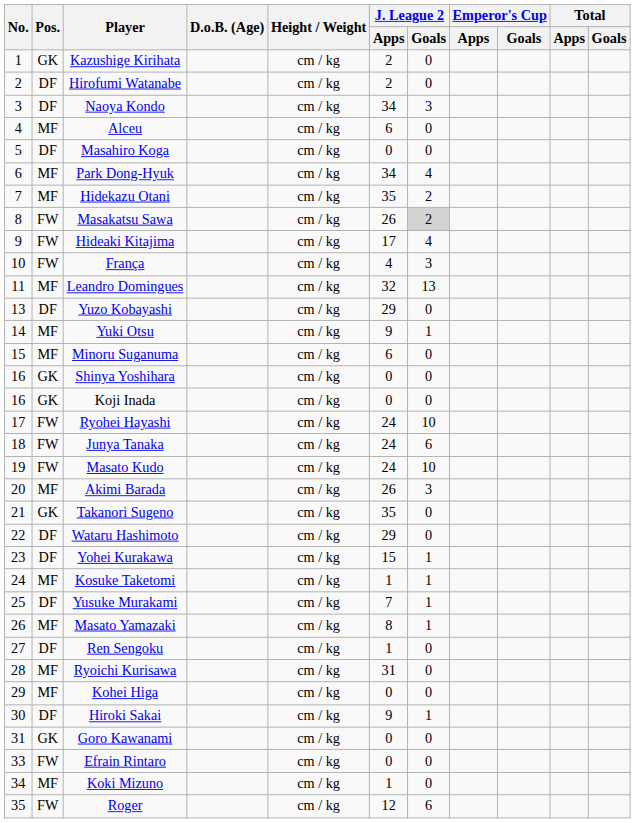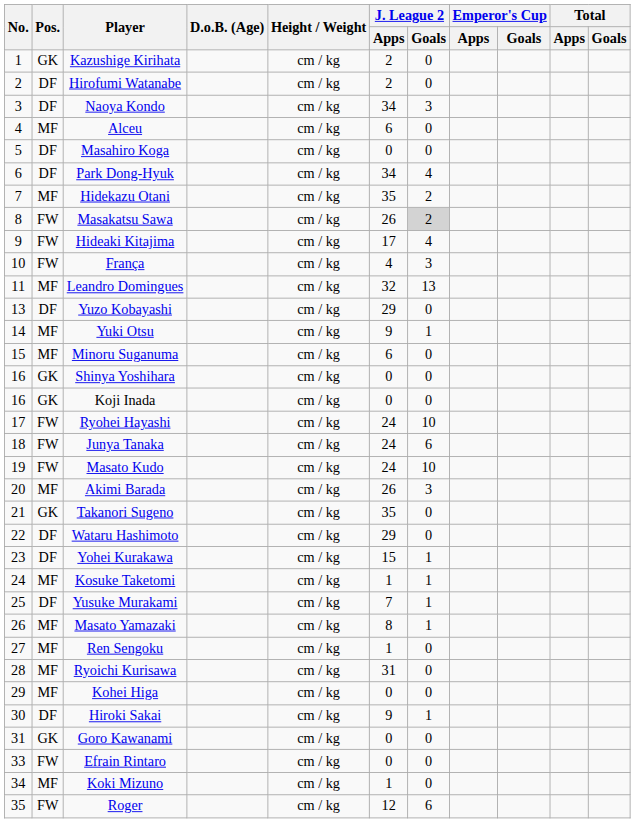 <table class="wikitable" style="text-align:center;">
 <tr>
 <th rowspan="2">No.</th>
 <th rowspan="2">Pos.</th>
 <th rowspan="2">Player</th>
 <th rowspan="2">D.o.B. (Age)</th>
 <th rowspan="2">Height / Weight</th>
 <th colspan="2"><a href='#'>J. League 2</a></th>
 <th colspan="2"><a href='#'>Emperor's Cup</a></th>
 <th colspan="2">Total</th>
 </tr>
 <tr>
 <th>Apps</th>
 <th>Goals</th>
 <th>Apps</th>
 <th>Goals</th>
 <th>Apps</th>
 <th>Goals</th>
 </tr>
 <tr>
 <td>1</td>
 <td>GK</td>
 <td><a href='#'>Kazushige Kirihata</a></td>
 <td></td>
 <td>cm / kg</td>
 <td>2</td>
 <td>0</td>
 <td></td>
 <td></td>
 <td></td>
 <td></td>
 </tr>
 <tr>
 <td>2</td>
 <td>DF</td>
 <td><a href='#'>Hirofumi Watanabe</a></td>
 <td></td>
 <td>cm / kg</td>
 <td>2</td>
 <td>0</td>
 <td></td>
 <td></td>
 <td></td>
 <td></td>
 </tr>
 <tr>
 <td>3</td>
 <td>DF</td>
 <td><a href='#'>Naoya Kondo</a></td>
 <td></td>
 <td>cm / kg</td>
 <td>34</td>
 <td>3</td>
 <td></td>
 <td></td>
 <td></td>
 <td></td>
 </tr>
 <tr>
 <td>4</td>
 <td>MF</td>
 <td><a href='#'>Alceu</a></td>
 <td></td>
 <td>cm / kg</td>
 <td>6</td>
 <td>0</td>
 <td></td>
 <td></td>
 <td></td>
 <td></td>
 </tr>
 <tr>
 <td>5</td>
 <td>DF</td>
 <td><a href='#'>Masahiro Koga</a></td>
 <td></td>
 <td>cm / kg</td>
 <td>0</td>
 <td>0</td>
 <td></td>
 <td></td>
 <td></td>
 <td></td>
 </tr>
 <tr>
 <td>6</td>
-<td>MF</td>
+<td>DF</td>
 <td><a href='#'>Park Dong-Hyuk</a></td>
 <td></td>
 <td>cm / kg</td>
 <td>34</td>
 <td>4</td>
 <td></td>
 <td></td>
 <td></td>
 <td></td>
 </tr>
 <tr>
 <td>7</td>
 <td>MF</td>
 <td><a href='#'>Hidekazu Otani</a></td>
 <td></td>
 <td>cm / kg</td>
 <td>35</td>
 <td>2</td>
 <td></td>
 <td></td>
 <td></td>
 <td></td>
 </tr>
 <tr>
 <td>8</td>
 <td>FW</td>
 <td><a href='#'>Masakatsu Sawa</a></td>
 <td></td>
 <td>cm / kg</td>
 <td>26</td>
 <td style="background: lightgrey;">2</td>
 <td></td>
 <td></td>
 <td></td>
 <td></td>
 </tr>
 <tr>
 <td>9</td>
 <td>FW</td>
 <td><a href='#'>Hideaki Kitajima</a></td>
 <td></td>
 <td>cm / kg</td>
 <td>17</td>
 <td>4</td>
 <td></td>
 <td></td>
 <td></td>
 <td></td>
 </tr>
 <tr>
 <td>10</td>
 <td>FW</td>
 <td><a href='#'>França</a></td>
 <td></td>
 <td>cm / kg</td>
 <td>4</td>
 <td>3</td>
 <td></td>
 <td></td>
 <td></td>
 <td></td>
 </tr>
 <tr>
 <td>11</td>
 <td>MF</td>
 <td><a href='#'>Leandro Domingues</a></td>
 <td></td>
 <td>cm / kg</td>
 <td>32</td>
 <td>13</td>
 <td></td>
 <td></td>
 <td></td>
 <td></td>
 </tr>
 <tr>
 <td>13</td>
 <td>DF</td>
 <td><a href='#'>Yuzo Kobayashi</a></td>
 <td></td>
 <td>cm / kg</td>
 <td>29</td>
 <td>0</td>
 <td></td>
 <td></td>
 <td></td>
 <td></td>
 </tr>
 <tr>
 <td>14</td>
 <td>MF</td>
 <td><a href='#'>Yuki Otsu</a></td>
 <td></td>
 <td>cm / kg</td>
 <td>9</td>
 <td>1</td>
 <td></td>
 <td></td>
 <td></td>
 <td></td>
 </tr>
 <tr>
 <td>15</td>
 <td>MF</td>
 <td><a href='#'>Minoru Suganuma</a></td>
 <td></td>
 <td>cm / kg</td>
 <td>6</td>
 <td>0</td>
 <td></td>
 <td></td>
 <td></td>
 <td></td>
 </tr>
 <tr>
 <td>16</td>
 <td>GK</td>
 <td><a href='#'>Shinya Yoshihara</a></td>
 <td></td>
 <td>cm / kg</td>
 <td>0</td>
 <td>0</td>
 <td></td>
 <td></td>
 <td></td>
 <td></td>
 </tr>
 <tr>
 <td>16</td>
 <td>GK</td>
 <td>Koji Inada</td>
 <td></td>
 <td>cm / kg</td>
 <td>0</td>
 <td>0</td>
 <td></td>
 <td></td>
 <td></td>
 <td></td>
 </tr>
 <tr>
 <td>17</td>
 <td>FW</td>
 <td><a href='#'>Ryohei Hayashi</a></td>
 <td></td>
 <td>cm / kg</td>
 <td>24</td>
 <td>10</td>
 <td></td>
 <td></td>
 <td></td>
 <td></td>
 </tr>
 <tr>
 <td>18</td>
 <td>FW</td>
 <td><a href='#'>Junya Tanaka</a></td>
 <td></td>
 <td>cm / kg</td>
 <td>24</td>
 <td>6</td>
 <td></td>
 <td></td>
 <td></td>
 <td></td>
 </tr>
 <tr>
 <td>19</td>
 <td>FW</td>
 <td><a href='#'>Masato Kudo</a></td>
 <td></td>
 <td>cm / kg</td>
 <td>24</td>
 <td>10</td>
 <td></td>
 <td></td>
 <td></td>
 <td></td>
 </tr>
 <tr>
 <td>20</td>
 <td>MF</td>
 <td><a href='#'>Akimi Barada</a></td>
 <td></td>
 <td>cm / kg</td>
 <td>26</td>
 <td>3</td>
 <td></td>
 <td></td>
 <td></td>
 <td></td>
 </tr>
 <tr>
 <td>21</td>
 <td>GK</td>
 <td><a href='#'>Takanori Sugeno</a></td>
 <td></td>
 <td>cm / kg</td>
 <td>35</td>
 <td>0</td>
 <td></td>
 <td></td>
 <td></td>
 <td></td>
 </tr>
 <tr>
 <td>22</td>
 <td>DF</td>
 <td><a href='#'>Wataru Hashimoto</a></td>
 <td></td>
 <td>cm / kg</td>
 <td>29</td>
 <td>0</td>
 <td></td>
 <td></td>
 <td></td>
 <td></td>
 </tr>
 <tr>
 <td>23</td>
 <td>DF</td>
 <td><a href='#'>Yohei Kurakawa</a></td>
 <td></td>
 <td>cm / kg</td>
 <td>15</td>
 <td>1</td>
 <td></td>
 <td></td>
 <td></td>
 <td></td>
 </tr>
 <tr>
 <td>24</td>
 <td>MF</td>
 <td><a href='#'>Kosuke Taketomi</a></td>
 <td></td>
 <td>cm / kg</td>
 <td>1</td>
 <td>1</td>
 <td></td>
 <td></td>
 <td></td>
 <td></td>
 </tr>
 <tr>
 <td>25</td>
 <td>DF</td>
 <td><a href='#'>Yusuke Murakami</a></td>
 <td></td>
 <td>cm / kg</td>
 <td>7</td>
 <td>1</td>
 <td></td>
 <td></td>
 <td></td>
 <td></td>
 </tr>
 <tr>
 <td>26</td>
 <td>MF</td>
 <td><a href='#'>Masato Yamazaki</a></td>
 <td></td>
 <td>cm / kg</td>
 <td>8</td>
 <td>1</td>
 <td></td>
 <td></td>
 <td></td>
 <td></td>
 </tr>
 <tr>
 <td>27</td>
-<td>DF</td>
+<td>MF</td>
 <td><a href='#'>Ren Sengoku</a></td>
 <td></td>
 <td>cm / kg</td>
 <td>1</td>
 <td>0</td>
 <td></td>
 <td></td>
 <td></td>
 <td></td>
 </tr>
 <tr>
 <td>28</td>
 <td>MF</td>
 <td><a href='#'>Ryoichi Kurisawa</a></td>
 <td></td>
 <td>cm / kg</td>
 <td>31</td>
 <td>0</td>
 <td></td>
 <td></td>
 <td></td>
 <td></td>
 </tr>
 <tr>
 <td>29</td>
 <td>MF</td>
 <td><a href='#'>Kohei Higa</a></td>
 <td></td>
 <td>cm / kg</td>
 <td>0</td>
 <td>0</td>
 <td></td>
 <td></td>
 <td></td>
 <td></td>
 </tr>
 <tr>
 <td>30</td>
 <td>DF</td>
 <td><a href='#'>Hiroki Sakai</a></td>
 <td></td>
 <td>cm / kg</td>
 <td>9</td>
 <td>1</td>
 <td></td>
 <td></td>
 <td></td>
 <td></td>
 </tr>
 <tr>
 <td>31</td>
 <td>GK</td>
 <td><a href='#'>Goro Kawanami</a></td>
 <td></td>
 <td>cm / kg</td>
 <td>0</td>
 <td>0</td>
 <td></td>
 <td></td>
 <td></td>
 <td></td>
 </tr>
 <tr>
 <td>33</td>
 <td>FW</td>
 <td><a href='#'>Efrain Rintaro</a></td>
 <td></td>
 <td>cm / kg</td>
 <td>0</td>
 <td>0</td>
 <td></td>
 <td></td>
 <td></td>
 <td></td>
 </tr>
 <tr>
 <td>34</td>
 <td>MF</td>
 <td><a href='#'>Koki Mizuno</a></td>
 <td></td>
 <td>cm / kg</td>
 <td>1</td>
 <td>0</td>
 <td></td>
 <td></td>
 <td></td>
 <td></td>
 </tr>
 <tr>
 <td>35</td>
 <td>FW</td>
 <td><a href='#'>Roger</a></td>
 <td></td>
 <td>cm / kg</td>
 <td>12</td>
 <td>6</td>
 <td></td>
 <td></td>
 <td></td>
 <td></td>
 </tr>
 </table>
